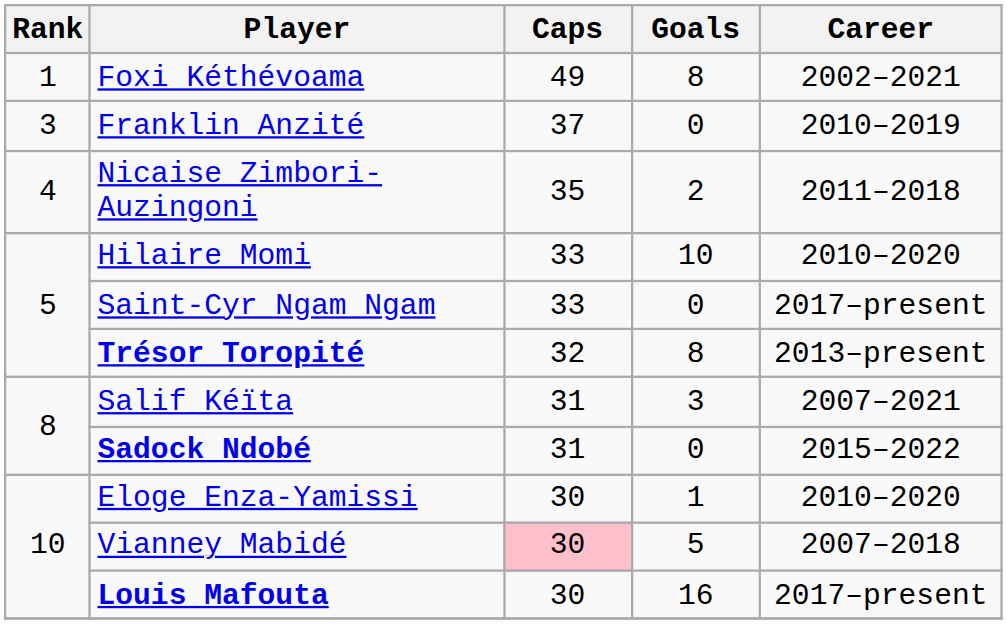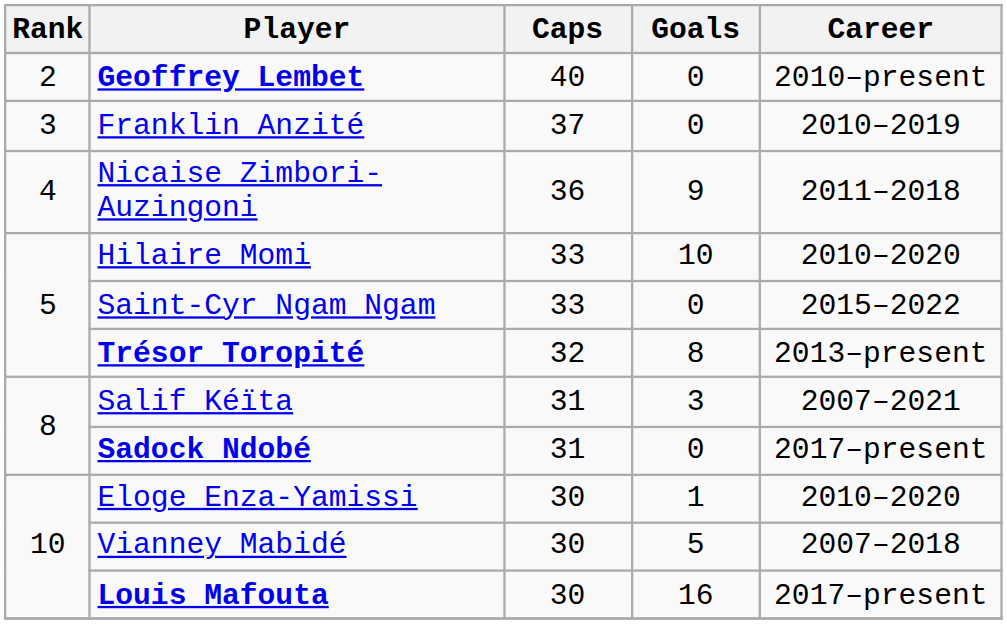 <table class="wikitable sortable" style="text-align:center;">
 <tr>
 <th width=30px>Rank</th>
 <th style="width:175px;">Player</th>
 <th width=50px>Caps</th>
 <th width=50px>Goals</th>
 <th style="width:100px;">Career</th>
 </tr>
 <tr>
-<td>1</td>
-<td align=left><a href='#'>Foxi Kéthévoama</a></td>
-<td>49</td>
-<td>8</td>
-<td>2002–2021</td>
+<td>2</td>
+<td align=left><strong><a href='#'>Geoffrey Lembet</a></strong></td>
+<td>40</td>
+<td>0</td>
+<td>2010–present</td>
 </tr>
 <tr>
 <td>3</td>
 <td align=left><a href='#'>Franklin Anzité</a></td>
 <td>37</td>
 <td>0</td>
 <td>2010–2019</td>
 </tr>
 <tr>
 <td>4</td>
 <td align=left><a href='#'>Nicaise Zimbori-Auzingoni</a></td>
-<td>35</td>
-<td>2</td>
+<td>36</td>
+<td>9</td>
 <td>2011–2018</td>
 </tr>
 <tr>
 <td rowspan=3>5</td>
 <td align=left><a href='#'>Hilaire Momi</a></td>
 <td>33</td>
 <td>10</td>
 <td>2010–2020</td>
 </tr>
 <tr>
 <td align=left><a href='#'>Saint-Cyr Ngam Ngam</a></td>
 <td>33</td>
 <td>0</td>
-<td>2017–present</td>
+<td>2015–2022</td>
 </tr>
 <tr>
 <td align=left><strong><a href='#'>Trésor Toropité</a></strong></td>
 <td>32</td>
 <td>8</td>
 <td>2013–present</td>
 </tr>
 <tr>
 <td rowspan=2>8</td>
 <td align=left><a href='#'>Salif Kéïta</a></td>
 <td>31</td>
 <td>3</td>
 <td>2007–2021</td>
 </tr>
 <tr>
 <td align=left><strong><a href='#'>Sadock Ndobé</a></strong></td>
 <td>31</td>
 <td>0</td>
-<td>2015–2022</td>
+<td>2017–present</td>
 </tr>
 <tr>
 <td rowspan=3>10</td>
 <td align=left><a href='#'>Eloge Enza-Yamissi</a></td>
 <td>30</td>
 <td>1</td>
 <td>2010–2020</td>
 </tr>
 <tr>
 <td align=left><a href='#'>Vianney Mabidé</a></td>
-<td style="background: pink;">30</td>
+<td>30</td>
 <td>5</td>
 <td>2007–2018</td>
 </tr>
 <tr>
 <td align=left><strong><a href='#'>Louis Mafouta</a></strong></td>
 <td>30</td>
 <td>16</td>
 <td>2017–present</td>
 </tr>
 <tr>
 </tr>
 </table>
